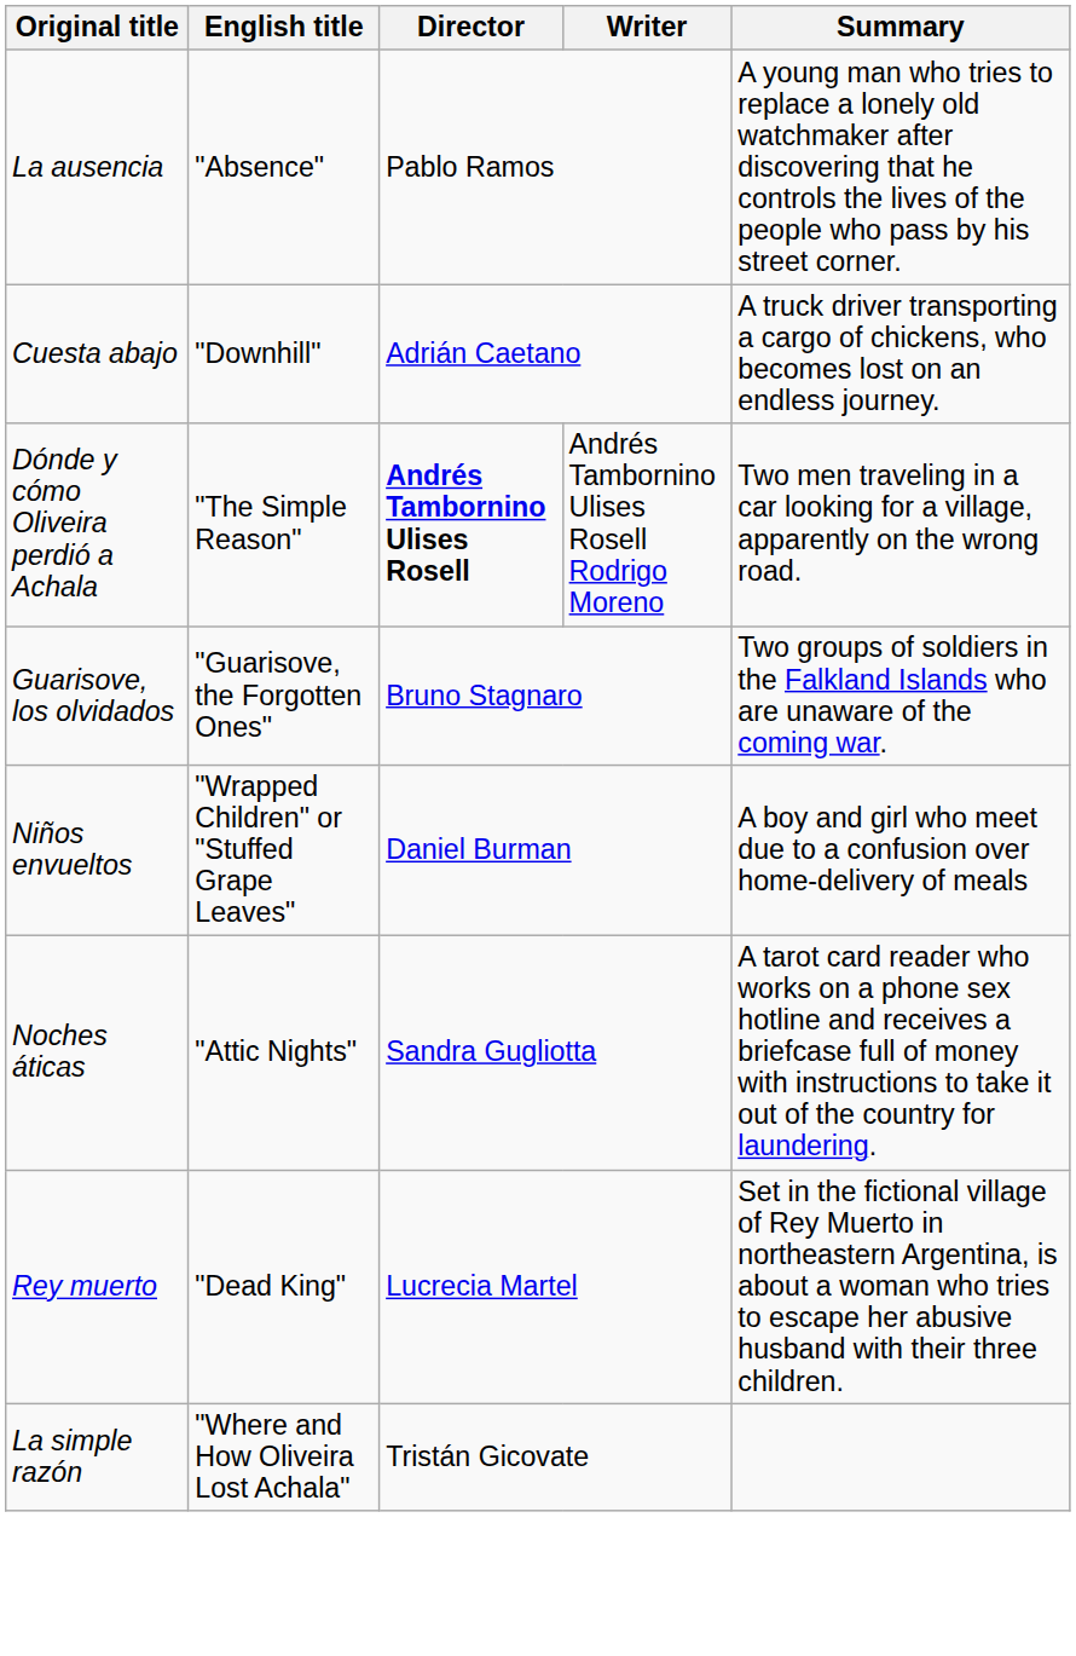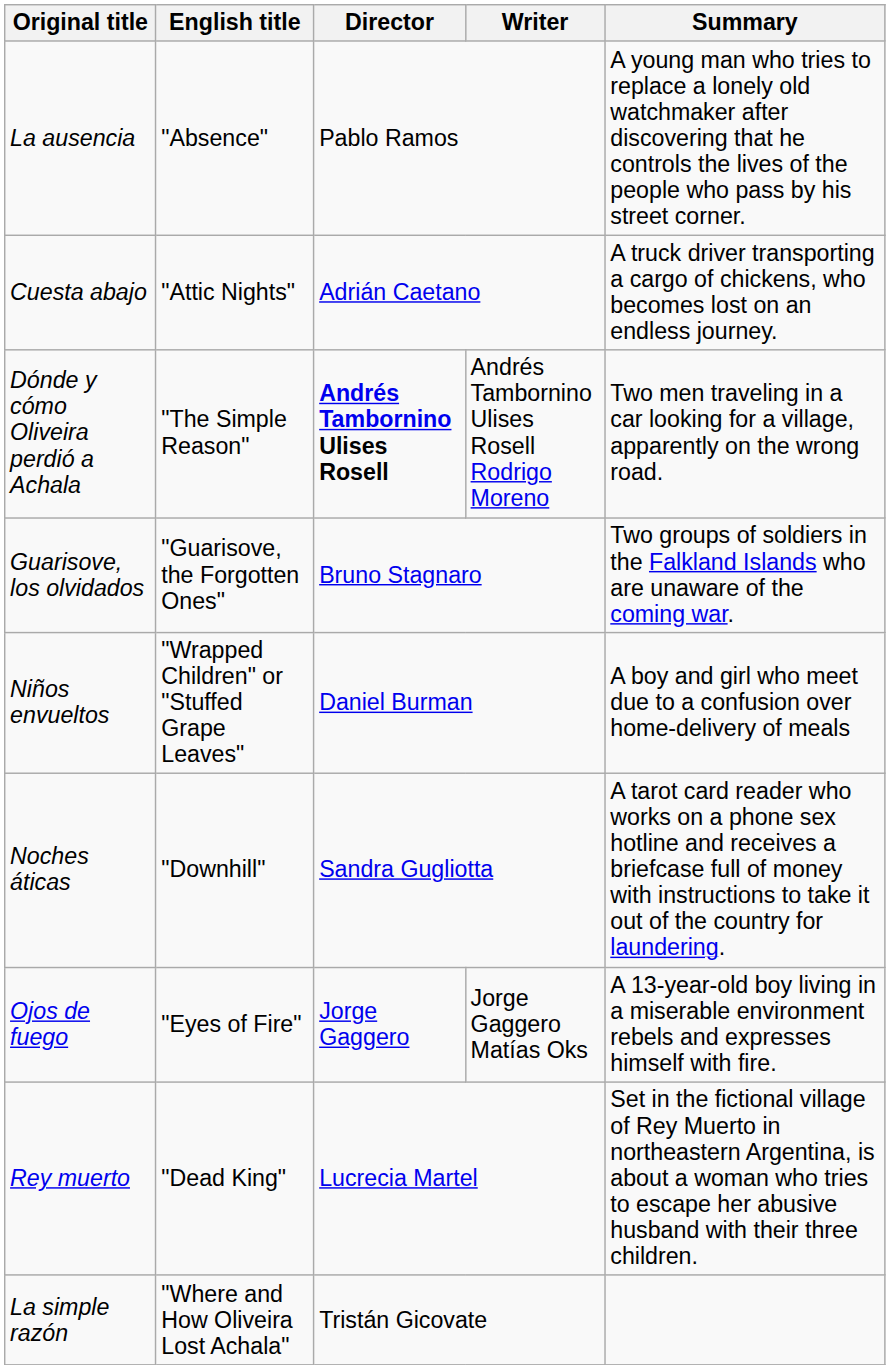 <table class="wikitable">
 <tr>
 <th>Original title</th>
 <th>English title</th>
 <th>Director</th>
 <th>Writer</th>
 <th>Summary</th>
 </tr>
 <tr>
 <td><em>La ausencia</em></td>
 <td>"Absence"</td>
 <td colspan=2>Pablo Ramos</td>
 <td>A young man who tries to replace a lonely old watchmaker after discovering that he controls the lives of the people who pass by his street corner.</td>
 </tr>
 <tr>
 <td><em>Cuesta abajo</em></td>
-<td>"Downhill"</td>
+<td>"Attic Nights"</td>
 <td colspan=2><a href='#'>Adrián Caetano</a></td>
 <td>A truck driver transporting a cargo of chickens, who becomes lost on an endless journey.</td>
 </tr>
 <tr>
 <td><em>Dónde y cómo Oliveira perdió a Achala</em></td>
 <td>"The Simple Reason"</td>
 <td><strong><a href='#'>Andrés Tambornino</a><br>Ulises Rosell</strong></td>
 <td>Andrés Tambornino<br>Ulises Rosell<br><a href='#'>Rodrigo Moreno</a></td>
 <td>Two men traveling in a car looking for a village, apparently on the wrong road.</td>
 </tr>
 <tr>
 <td><em>Guarisove, los olvidados</em></td>
 <td>"Guarisove, the Forgotten Ones"</td>
 <td colspan=2><a href='#'>Bruno Stagnaro</a></td>
 <td>Two groups of soldiers in the <a href='#'>Falkland Islands</a> who are unaware of the <a href='#'>coming war</a>.</td>
 </tr>
 <tr>
 <td><em>Niños envueltos</em></td>
 <td>"Wrapped Children" or<br>"Stuffed Grape Leaves"</td>
 <td colspan=2><a href='#'>Daniel Burman</a></td>
 <td>A boy and girl who meet due to a confusion over home-delivery of meals</td>
 </tr>
 <tr>
 <td><em>Noches áticas</em></td>
-<td>"Attic Nights"</td>
+<td>"Downhill"</td>
 <td colspan=2><a href='#'>Sandra Gugliotta</a></td>
 <td>A tarot card reader who works on a phone sex hotline and receives a briefcase full of money with instructions to take it out of the country for <a href='#'>laundering</a>.</td>
+</tr>
+<tr>
+<td><em><a href='#'>Ojos de fuego</a></em></td>
+<td>"Eyes of Fire"</td>
+<td><a href='#'>Jorge Gaggero</a></td>
+<td>Jorge Gaggero<br>Matías Oks</td>
+<td>A 13-year-old boy living in a miserable environment rebels and expresses himself with fire.</td>
 </tr>
 <tr>
 <td><em><a href='#'>Rey muerto</a></em></td>
 <td>"Dead King"</td>
 <td colspan=2><a href='#'>Lucrecia Martel</a></td>
 <td>Set in the fictional village of Rey Muerto in northeastern Argentina, is about a woman who tries to escape her abusive husband with their three children.</td>
 </tr>
 <tr>
 <td><em>La simple razón</em></td>
 <td>"Where and How Oliveira Lost Achala"</td>
 <td colspan=2>Tristán Gicovate</td>
 <td></td>
 </tr>
 </table>
